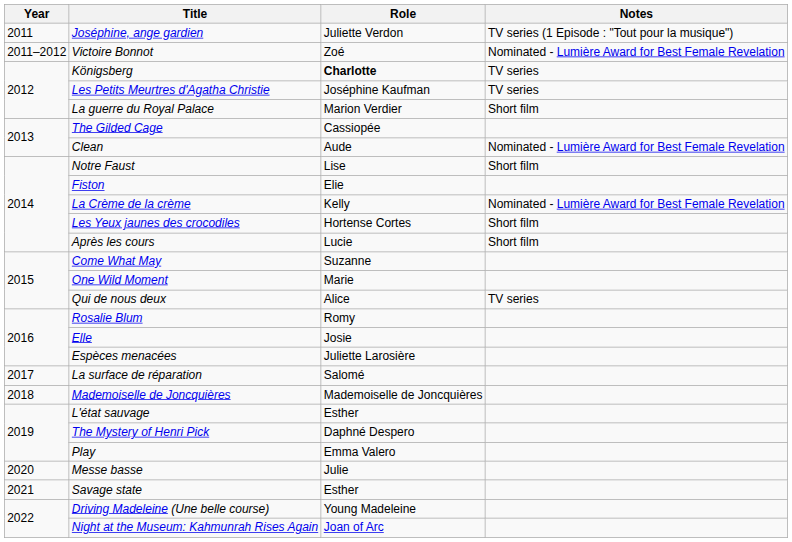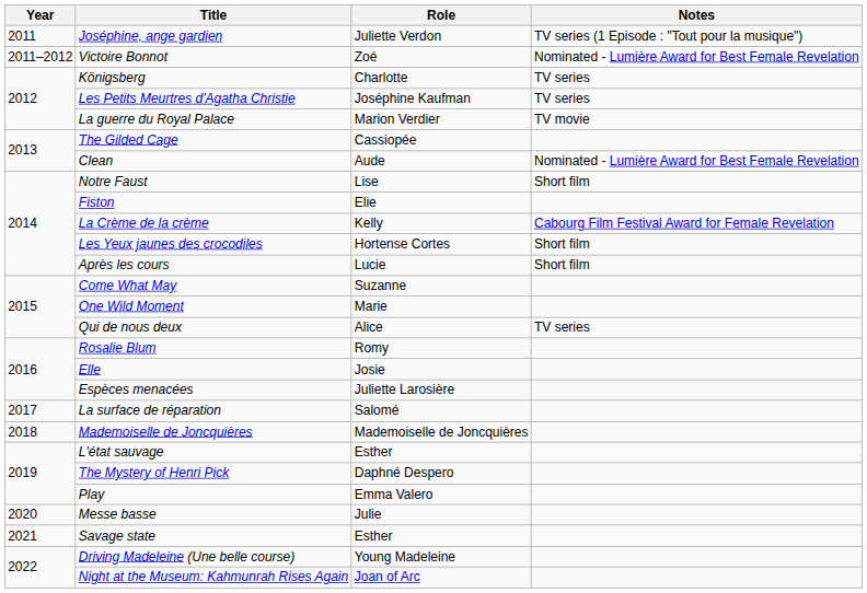 <table class="wikitable sortable">
 <tr>
 <th>Year</th>
 <th>Title</th>
 <th>Role</th>
 <th>Notes</th>
 </tr>
 <tr>
 <td>2011</td>
 <td><em><a href='#'>Joséphine, ange gardien</a></em></td>
 <td>Juliette Verdon</td>
 <td>TV series (1 Episode : "Tout pour la musique")</td>
 </tr>
 <tr>
 <td>2011–2012</td>
 <td><em>Victoire Bonnot</em></td>
 <td>Zoé</td>
 <td>Nominated - <a href='#'>Lumière Award for Best Female Revelation</a></td>
 </tr>
 <tr>
 <td rowspan="3">2012</td>
 <td><em>Königsberg</em></td>
-<td><strong>Charlotte</strong></td>
+<td>Charlotte</td>
 <td>TV series</td>
 </tr>
 <tr>
 <td><em><a href='#'>Les Petits Meurtres d'Agatha Christie</a></em></td>
 <td>Joséphine Kaufman</td>
 <td>TV series</td>
 </tr>
 <tr>
 <td><em>La guerre du Royal Palace</em></td>
 <td>Marion Verdier</td>
-<td>Short film</td>
+<td>TV movie</td>
 </tr>
 <tr>
 <td rowspan="2">2013</td>
 <td><em><a href='#'>The Gilded Cage</a></em></td>
 <td>Cassiopée</td>
 <td></td>
 </tr>
 <tr>
 <td><em>Clean</em></td>
 <td>Aude</td>
 <td>Nominated - <a href='#'>Lumière Award for Best Female Revelation</a></td>
 </tr>
 <tr>
 <td rowspan="5">2014</td>
 <td><em>Notre Faust</em></td>
 <td>Lise</td>
 <td>Short film</td>
 </tr>
 <tr>
 <td><em><a href='#'>Fiston</a></em></td>
 <td>Elie</td>
 <td></td>
 </tr>
 <tr>
 <td><em><a href='#'>La Crème de la crème</a></em></td>
 <td>Kelly</td>
-<td>Nominated - <a href='#'>Lumière Award for Best Female Revelation</a></td>
+<td><a href='#'>Cabourg Film Festival Award for Female Revelation</a></td>
 </tr>
 <tr>
 <td><em><a href='#'>Les Yeux jaunes des crocodiles</a></em></td>
 <td>Hortense Cortes</td>
 <td>Short film</td>
 </tr>
 <tr>
 <td><em>Après les cours</em></td>
 <td>Lucie</td>
 <td>Short film</td>
 </tr>
 <tr>
 <td rowspan="3">2015</td>
 <td><em><a href='#'>Come What May</a></em></td>
 <td>Suzanne</td>
 <td></td>
 </tr>
 <tr>
 <td><em><a href='#'>One Wild Moment</a></em></td>
 <td>Marie</td>
 <td></td>
 </tr>
 <tr>
 <td><em>Qui de nous deux</em></td>
 <td>Alice</td>
 <td>TV series</td>
 </tr>
 <tr>
 <td rowspan="3">2016</td>
 <td><em><a href='#'>Rosalie Blum</a></em></td>
 <td>Romy</td>
 <td></td>
 </tr>
 <tr>
 <td><em><a href='#'>Elle</a></em></td>
 <td>Josie</td>
 <td></td>
 </tr>
 <tr>
 <td><em>Espèces menacées</em></td>
 <td>Juliette Larosière</td>
 <td></td>
 </tr>
 <tr>
 <td>2017</td>
 <td><em>La surface de réparation</em></td>
 <td>Salomé</td>
 <td></td>
 </tr>
 <tr>
 <td>2018</td>
 <td><em><a href='#'>Mademoiselle de Joncquières</a></em></td>
 <td>Mademoiselle de Joncquières</td>
 <td></td>
 </tr>
 <tr>
 <td rowspan="3">2019</td>
 <td><em>L'état sauvage</em></td>
 <td>Esther</td>
 <td></td>
 </tr>
 <tr>
 <td><em><a href='#'>The Mystery of Henri Pick</a></em></td>
 <td>Daphné Despero</td>
 <td></td>
 </tr>
 <tr>
 <td><em>Play</em></td>
 <td>Emma Valero</td>
 <td></td>
 </tr>
 <tr>
 <td>2020</td>
 <td><em>Messe basse</em></td>
 <td>Julie</td>
 <td></td>
 </tr>
 <tr>
 <td>2021</td>
 <td><em>Savage state</em></td>
 <td>Esther</td>
 <td></td>
 </tr>
 <tr>
 <td rowspan="2">2022</td>
 <td><em><a href='#'>Driving Madeleine</a> (Une belle course)</em></td>
 <td>Young Madeleine</td>
 <td></td>
 </tr>
 <tr>
 <td><em><a href='#'>Night at the Museum: Kahmunrah Rises Again</a></em></td>
 <td><a href='#'>Joan of Arc</a></td>
 <td></td>
 </tr>
 </table>
